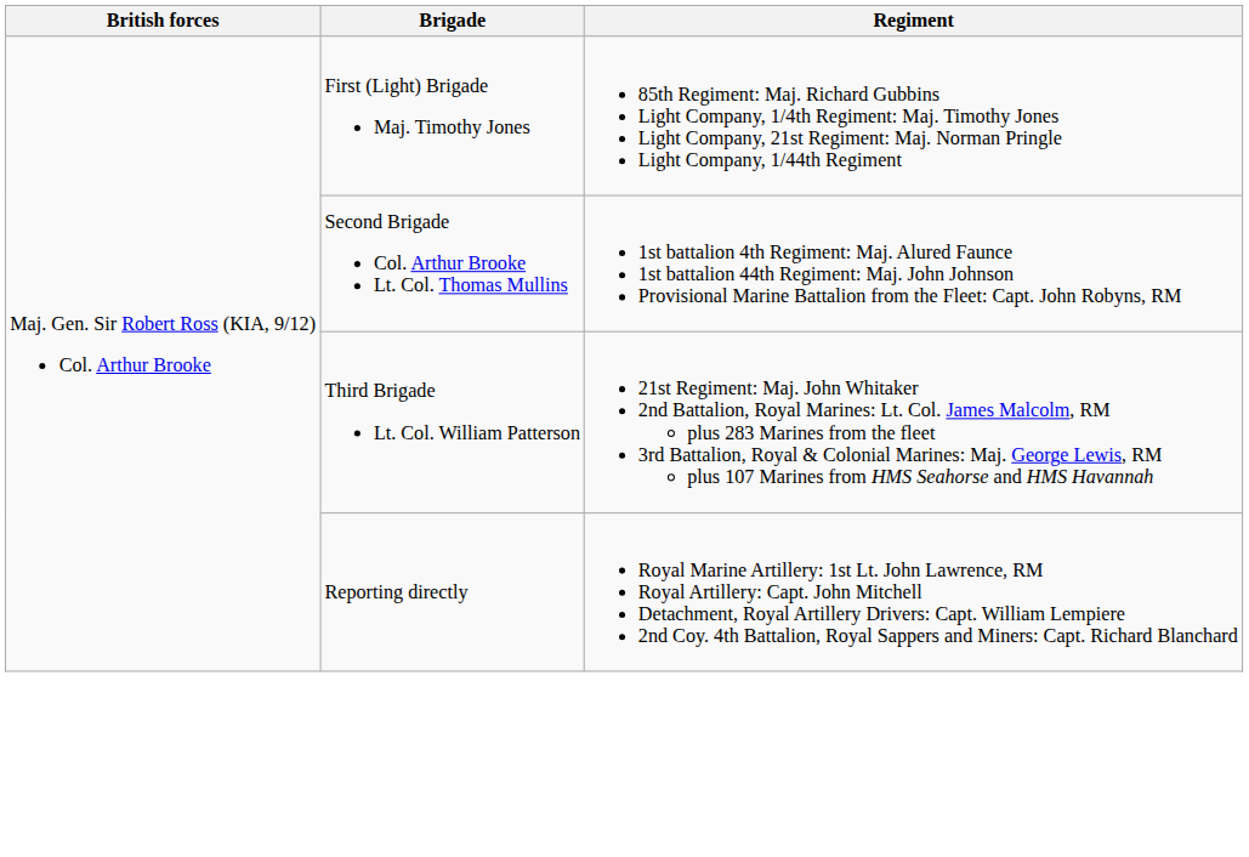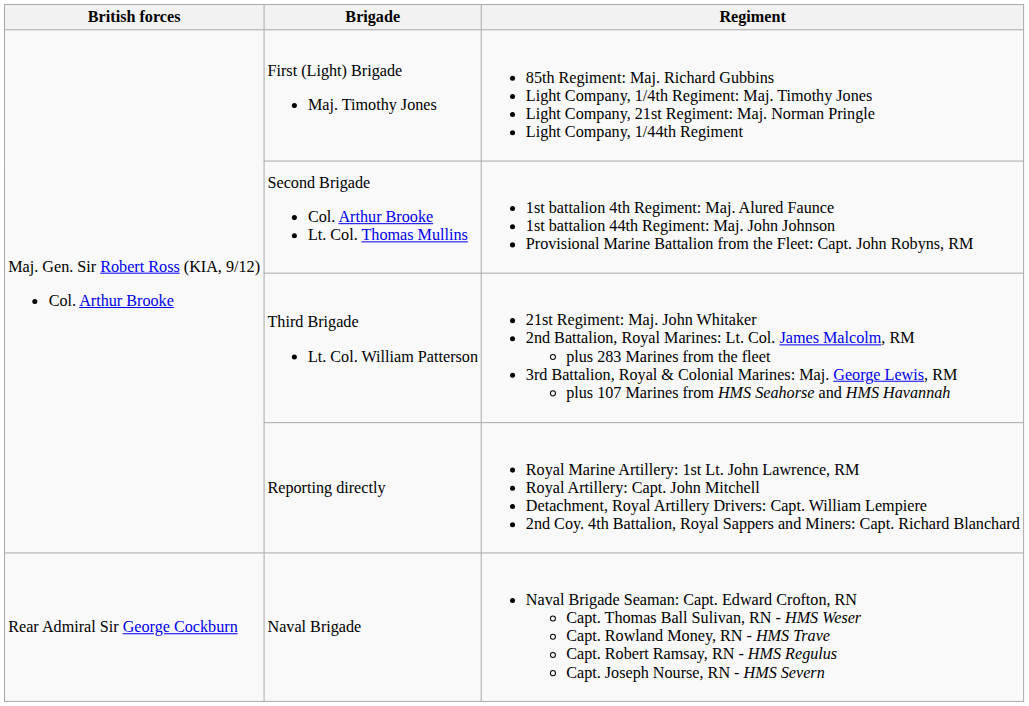 <table class="wikitable">
 <tr>
 <th>British forces</th>
 <th>Brigade</th>
 <th>Regiment</th>
 </tr>
 <tr>
 <td rowspan="4">Maj. Gen. Sir <a href='#'>Robert Ross</a> (KIA, 9/12)<br><ul><li>Col. <a href='#'>Arthur Brooke</a></li></ul></td>
 <td>First (Light) Brigade<br><ul><li>Maj. Timothy Jones</li></ul></td>
 <td><br><ul><li>85th Regiment: Maj. Richard Gubbins</li><li>Light Company, 1/4th Regiment: Maj. Timothy Jones</li><li>Light Company, 21st Regiment: Maj. Norman Pringle</li><li>Light Company, 1/44th Regiment</li></ul></td>
 </tr>
 <tr>
 <td>Second Brigade<br><ul><li>Col. <a href='#'>Arthur Brooke</a></li><li>Lt. Col. <a href='#'>Thomas Mullins</a></li></ul></td>
 <td><br><ul><li>1st battalion 4th Regiment: Maj. Alured Faunce</li><li>1st battalion 44th Regiment: Maj. John Johnson</li><li>Provisional Marine Battalion from the Fleet: Capt. John Robyns, RM</li></ul></td>
 </tr>
 <tr>
 <td>Third Brigade<br><ul><li>Lt. Col. William Patterson</li></ul></td>
 <td><br><ul><li>21st Regiment: Maj. John Whitaker</li><li>2nd Battalion, Royal Marines: Lt. Col. <a href='#'>James Malcolm</a>, RM<ul><li>plus 283 Marines from the fleet</li></ul></li><li>3rd Battalion, Royal & Colonial Marines: Maj. <a href='#'>George Lewis</a>, RM<ul><li>plus 107 Marines from <em>HMS Seahorse</em> and <em>HMS Havannah</em></li></ul></li></ul></td>
 </tr>
 <tr>
 <td>Reporting directly</td>
 <td><br><ul><li>Royal Marine Artillery: 1st Lt. John Lawrence, RM</li><li>Royal Artillery: Capt. John Mitchell</li><li>Detachment, Royal Artillery Drivers: Capt. William Lempiere</li><li>2nd Coy. 4th Battalion, Royal Sappers and Miners: Capt. Richard Blanchard</li></ul></td>
 </tr>
+<tr>
+<td>Rear Admiral Sir <a href='#'>George Cockburn</a></td>
+<td>Naval Brigade</td>
+<td><br><ul><li>Naval Brigade Seaman: Capt. Edward Crofton, RN<ul><li>Capt. Thomas Ball Sulivan, RN - <em>HMS Weser</em></li><li>Capt. Rowland Money, RN - <em>HMS Trave</em></li><li>Capt. Robert Ramsay, RN - <em>HMS Regulus</em></li><li>Capt. Joseph Nourse, RN - <em>HMS Severn</em></li></ul></li></ul></td>
+</tr>
 </table>
